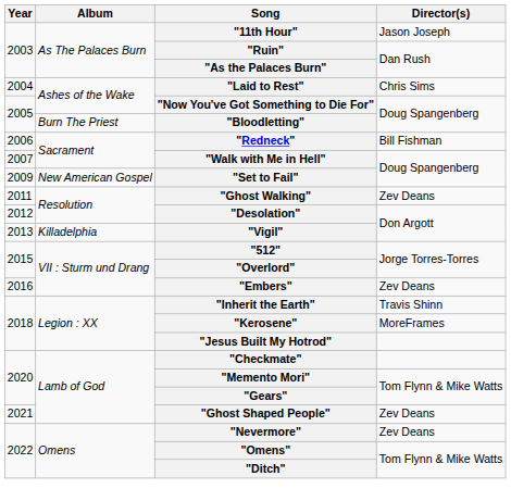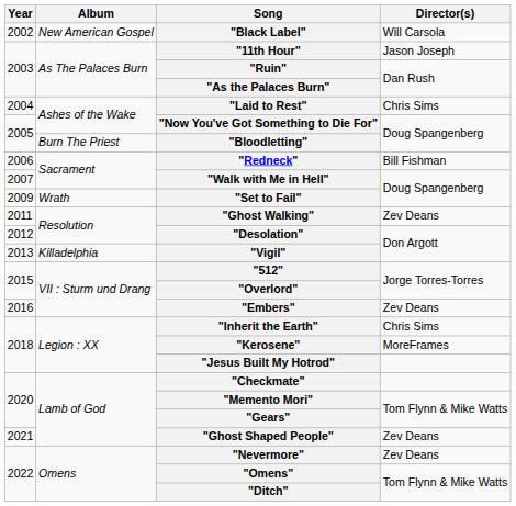 <table class="wikitable plainrowheaders">
 <tr>
 <th>Year</th>
 <th>Album</th>
 <th>Song</th>
 <th>Director(s)</th>
+</tr>
+<tr>
+<td>2002</td>
+<td><em>New American Gospel</em></td>
+<th scope="row">"Black Label"</th>
+<td>Will Carsola</td>
 </tr>
 <tr>
 <td rowspan="3">2003</td>
 <td rowspan="3"><em>As The Palaces Burn</em></td>
 <th scope="row">"11th Hour"</th>
 <td>Jason Joseph</td>
 </tr>
 <tr>
 <th scope="row">"Ruin"</th>
 <td rowspan="2">Dan Rush</td>
 </tr>
 <tr>
 <th scope="row">"As the Palaces Burn"</th>
 </tr>
 <tr>
 <td>2004</td>
 <td rowspan="2"><em>Ashes of the Wake</em></td>
 <th scope="row">"Laid to Rest"</th>
 <td>Chris Sims</td>
 </tr>
 <tr>
 <td rowspan="2">2005</td>
 <th scope="row">"Now You've Got Something to Die For"</th>
 <td rowspan="2">Doug Spangenberg</td>
 </tr>
 <tr>
 <td><em>Burn The Priest</em></td>
 <th scope="row">"Bloodletting"</th>
 </tr>
 <tr>
 <td>2006</td>
 <td rowspan="2"><em>Sacrament</em></td>
 <th scope="row">"<a href='#'>Redneck</a>"</th>
 <td>Bill Fishman</td>
 </tr>
 <tr>
 <td>2007</td>
 <th scope="row">"Walk with Me in Hell"</th>
 <td rowspan="2">Doug Spangenberg</td>
 </tr>
 <tr>
 <td>2009</td>
-<td><em>New American Gospel</em></td>
+<td><em>Wrath</em></td>
 <th scope="row">"Set to Fail"</th>
 </tr>
 <tr>
 <td>2011</td>
 <td rowspan="2"><em>Resolution</em></td>
 <th scope="row">"Ghost Walking"</th>
 <td>Zev Deans</td>
 </tr>
 <tr>
 <td>2012</td>
 <th scope="row">"Desolation"</th>
 <td rowspan="2">Don Argott</td>
 </tr>
 <tr>
 <td>2013</td>
 <td><em>Killadelphia</em></td>
 <th scope="row">"Vigil"</th>
 </tr>
 <tr>
 <td rowspan="2">2015</td>
 <td rowspan="3"><em>VII : Sturm und Drang</em></td>
 <th scope="row">"512"</th>
 <td rowspan="2">Jorge Torres-Torres</td>
 </tr>
 <tr>
 <th scope="row">"Overlord"</th>
 </tr>
 <tr>
 <td>2016</td>
 <th scope="row">"Embers"</th>
 <td>Zev Deans</td>
 </tr>
 <tr>
 <td rowspan="3">2018</td>
 <td rowspan="3"><em>Legion : XX</em></td>
 <th scope="row">"Inherit the Earth"</th>
-<td>Travis Shinn</td>
+<td>Chris Sims</td>
 </tr>
 <tr>
 <th scope="row">"Kerosene"</th>
 <td>MoreFrames</td>
 </tr>
 <tr>
 <th scope="row">"Jesus Built My Hotrod"</th>
 <td></td>
 </tr>
 <tr>
 <td rowspan="3">2020</td>
 <td rowspan="4"><em>Lamb of God</em></td>
 <th scope="row">"Checkmate"</th>
 <td></td>
 </tr>
 <tr>
 <th scope="row">"Memento Mori"</th>
 <td rowspan="2">Tom Flynn & Mike Watts</td>
 </tr>
 <tr>
 <th scope="row">"Gears"</th>
 </tr>
 <tr>
 <td>2021</td>
 <th scope="row">"Ghost Shaped People"</th>
 <td>Zev Deans</td>
 </tr>
 <tr>
 <td rowspan="3">2022</td>
 <td rowspan="3"><em>Omens</em></td>
 <th scope="row">"Nevermore"</th>
 <td>Zev Deans</td>
 </tr>
 <tr>
 <th scope="row">"Omens"</th>
 <td rowspan="2">Tom Flynn & Mike Watts</td>
 </tr>
 <tr>
 <th scope="row">"Ditch"</th>
 </tr>
 </table>
